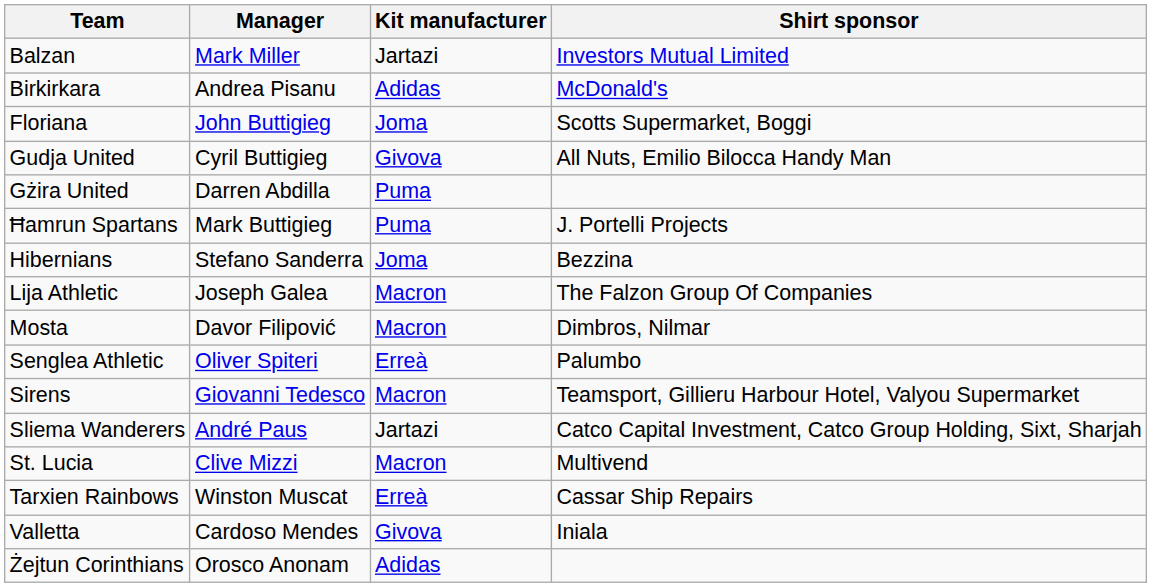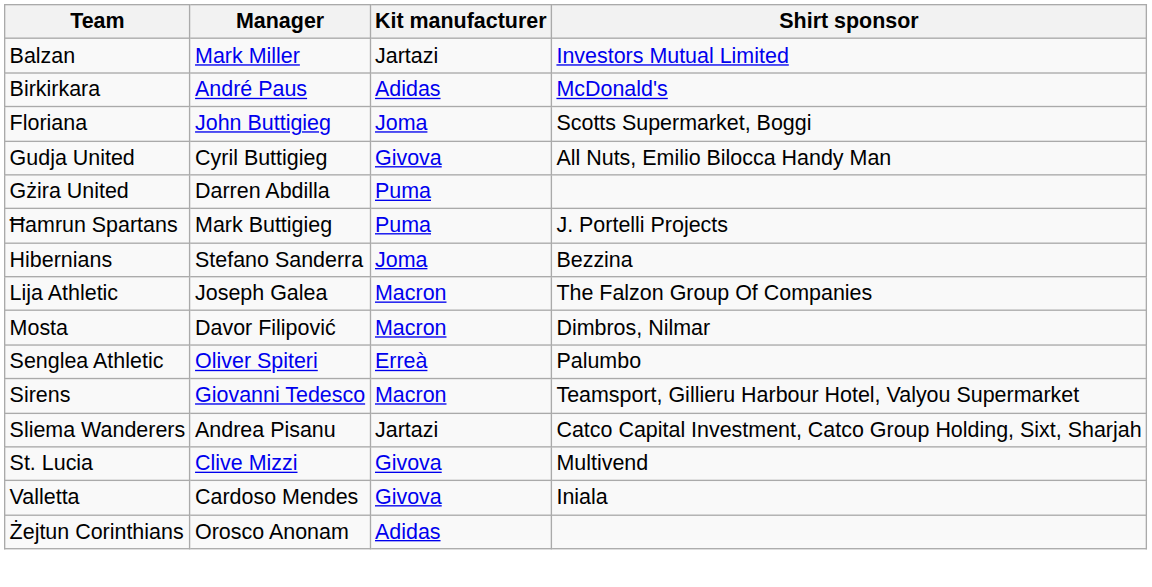 <table class="wikitable sortable">
 <tr>
 <th>Team</th>
 <th>Manager</th>
 <th>Kit manufacturer</th>
 <th>Shirt sponsor</th>
 </tr>
 <tr>
 <td>Balzan</td>
 <td> <a href='#'>Mark Miller</a></td>
 <td>Jartazi</td>
 <td><a href='#'>Investors Mutual Limited</a></td>
 </tr>
 <tr>
 <td>Birkirkara</td>
-<td> Andrea Pisanu</td>
+<td> <a href='#'>André Paus</a></td>
 <td><a href='#'>Adidas</a></td>
 <td><a href='#'>McDonald's</a></td>
 </tr>
 <tr>
 <td>Floriana</td>
 <td> <a href='#'>John Buttigieg</a></td>
 <td><a href='#'>Joma</a></td>
 <td>Scotts Supermarket, Boggi</td>
 </tr>
 <tr>
 <td>Gudja United</td>
 <td> Cyril Buttigieg</td>
 <td><a href='#'>Givova</a></td>
 <td>All Nuts, Emilio Bilocca Handy Man</td>
 </tr>
 <tr>
 <td>Gżira United</td>
 <td> Darren Abdilla</td>
 <td><a href='#'>Puma</a></td>
 <td></td>
 </tr>
 <tr>
 <td>Ħamrun Spartans</td>
 <td> Mark Buttigieg</td>
 <td><a href='#'>Puma</a></td>
 <td>J. Portelli Projects</td>
 </tr>
 <tr>
 <td>Hibernians</td>
 <td> Stefano Sanderra</td>
 <td><a href='#'>Joma</a></td>
 <td>Bezzina</td>
 </tr>
 <tr>
 <td>Lija Athletic</td>
 <td>  Joseph Galea</td>
 <td><a href='#'>Macron</a></td>
 <td>The Falzon Group Of Companies</td>
 </tr>
 <tr>
 <td>Mosta</td>
 <td> Davor Filipović</td>
 <td><a href='#'>Macron</a></td>
 <td>Dimbros, Nilmar</td>
 </tr>
 <tr>
 <td>Senglea Athletic</td>
 <td> <a href='#'>Oliver Spiteri</a></td>
 <td><a href='#'>Erreà</a></td>
 <td>Palumbo</td>
 </tr>
 <tr>
 <td>Sirens</td>
 <td> <a href='#'>Giovanni Tedesco</a></td>
 <td><a href='#'>Macron</a></td>
 <td>Teamsport, Gillieru Harbour Hotel, Valyou Supermarket</td>
 </tr>
 <tr>
 <td>Sliema Wanderers</td>
-<td> <a href='#'>André Paus</a></td>
+<td> Andrea Pisanu</td>
 <td>Jartazi</td>
 <td>Catco Capital Investment, Catco Group Holding, Sixt, Sharjah</td>
 </tr>
 <tr>
 <td>St. Lucia</td>
 <td> <a href='#'>Clive Mizzi</a></td>
-<td><a href='#'>Macron</a></td>
+<td><a href='#'>Givova</a></td>
 <td>Multivend</td>
-</tr>
-<tr>
-<td>Tarxien Rainbows</td>
-<td> Winston Muscat</td>
-<td><a href='#'>Erreà</a></td>
-<td>Cassar Ship Repairs</td>
 </tr>
 <tr>
 <td>Valletta</td>
 <td> Cardoso Mendes</td>
 <td><a href='#'>Givova</a></td>
 <td>Iniala</td>
 </tr>
 <tr>
 <td>Żejtun Corinthians</td>
 <td> Orosco Anonam</td>
 <td><a href='#'>Adidas</a></td>
 <td></td>
 </tr>
 </table>
